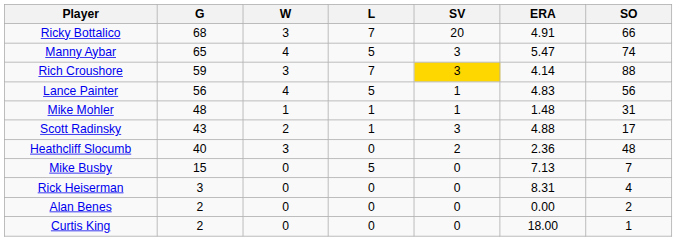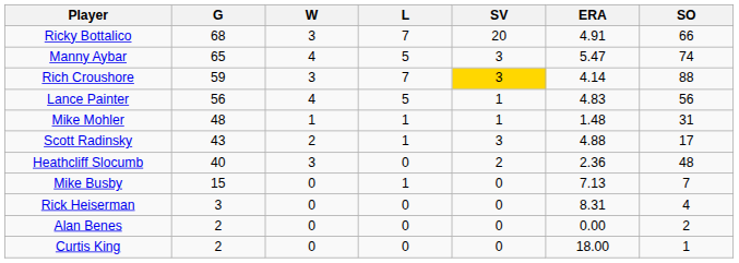 <table class="wikitable sortable">
 <tr>
 <th bgcolor="#DDDDFF" width="16%">Player</th>
 <th bgcolor="#DDDDFF" width="9%">G</th>
 <th bgcolor="#DDDDFF" width="9%">W</th>
 <th bgcolor="#DDDDFF" width="9%">L</th>
 <th bgcolor="#DDDDFF" width="9%">SV</th>
 <th bgcolor="#DDDDFF" width="9%">ERA</th>
 <th bgcolor="#DDDDFF" width="9%">SO</th>
 </tr>
 <tr align="center">
 <td><a href='#'>Ricky Bottalico</a></td>
 <td>68</td>
 <td>3</td>
 <td>7</td>
 <td>20</td>
 <td>4.91</td>
 <td>66</td>
 </tr>
 <tr align=center>
 <td><a href='#'>Manny Aybar</a></td>
 <td>65</td>
 <td>4</td>
 <td>5</td>
 <td>3</td>
 <td>5.47</td>
 <td>74</td>
 </tr>
 <tr align=center>
 <td><a href='#'>Rich Croushore</a></td>
 <td>59</td>
 <td>3</td>
 <td>7</td>
 <td style="background: gold;">3</td>
 <td>4.14</td>
 <td>88</td>
 </tr>
 <tr align=center>
 <td><a href='#'>Lance Painter</a></td>
 <td>56</td>
 <td>4</td>
 <td>5</td>
 <td>1</td>
 <td>4.83</td>
 <td>56</td>
 </tr>
 <tr align=center>
 <td><a href='#'>Mike Mohler</a></td>
 <td>48</td>
 <td>1</td>
 <td>1</td>
 <td>1</td>
 <td>1.48</td>
 <td>31</td>
 </tr>
 <tr align=center>
 <td><a href='#'>Scott Radinsky</a></td>
 <td>43</td>
 <td>2</td>
 <td>1</td>
 <td>3</td>
 <td>4.88</td>
 <td>17</td>
 </tr>
 <tr align=center>
 <td><a href='#'>Heathcliff Slocumb</a></td>
 <td>40</td>
 <td>3</td>
 <td>0</td>
 <td>2</td>
 <td>2.36</td>
 <td>48</td>
 </tr>
 <tr align=center>
 <td><a href='#'>Mike Busby</a></td>
 <td>15</td>
 <td>0</td>
-<td>5</td>
+<td>1</td>
 <td>0</td>
 <td>7.13</td>
 <td>7</td>
 </tr>
 <tr align=center>
 <td><a href='#'>Rick Heiserman</a></td>
 <td>3</td>
 <td>0</td>
 <td>0</td>
 <td>0</td>
 <td>8.31</td>
 <td>4</td>
 </tr>
 <tr align=center>
 <td><a href='#'>Alan Benes</a></td>
 <td>2</td>
 <td>0</td>
 <td>0</td>
 <td>0</td>
 <td>0.00</td>
 <td>2</td>
 </tr>
 <tr align=center>
 <td><a href='#'>Curtis King</a></td>
 <td>2</td>
 <td>0</td>
 <td>0</td>
 <td>0</td>
 <td>18.00</td>
 <td>1</td>
 </tr>
 </table>
